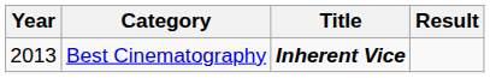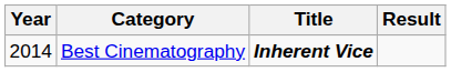 <table class="wikitable">
 <tr>
 <th>Year</th>
 <th>Category</th>
 <th>Title</th>
 <th>Result</th>
 </tr>
 <tr>
-<td>2013</td>
+<td>2014</td>
 <td><a href='#'>Best Cinematography</a></td>
 <td><strong><em>Inherent Vice</em></strong></td>
 <td></td>
 </tr>
 </table>
